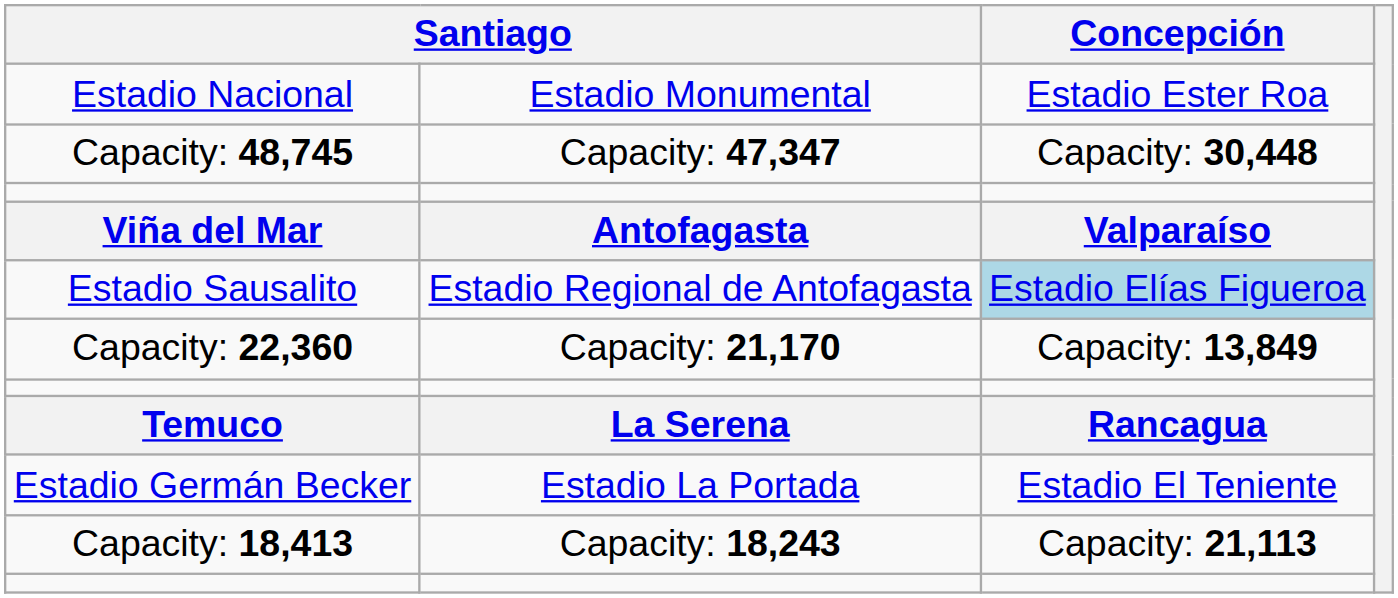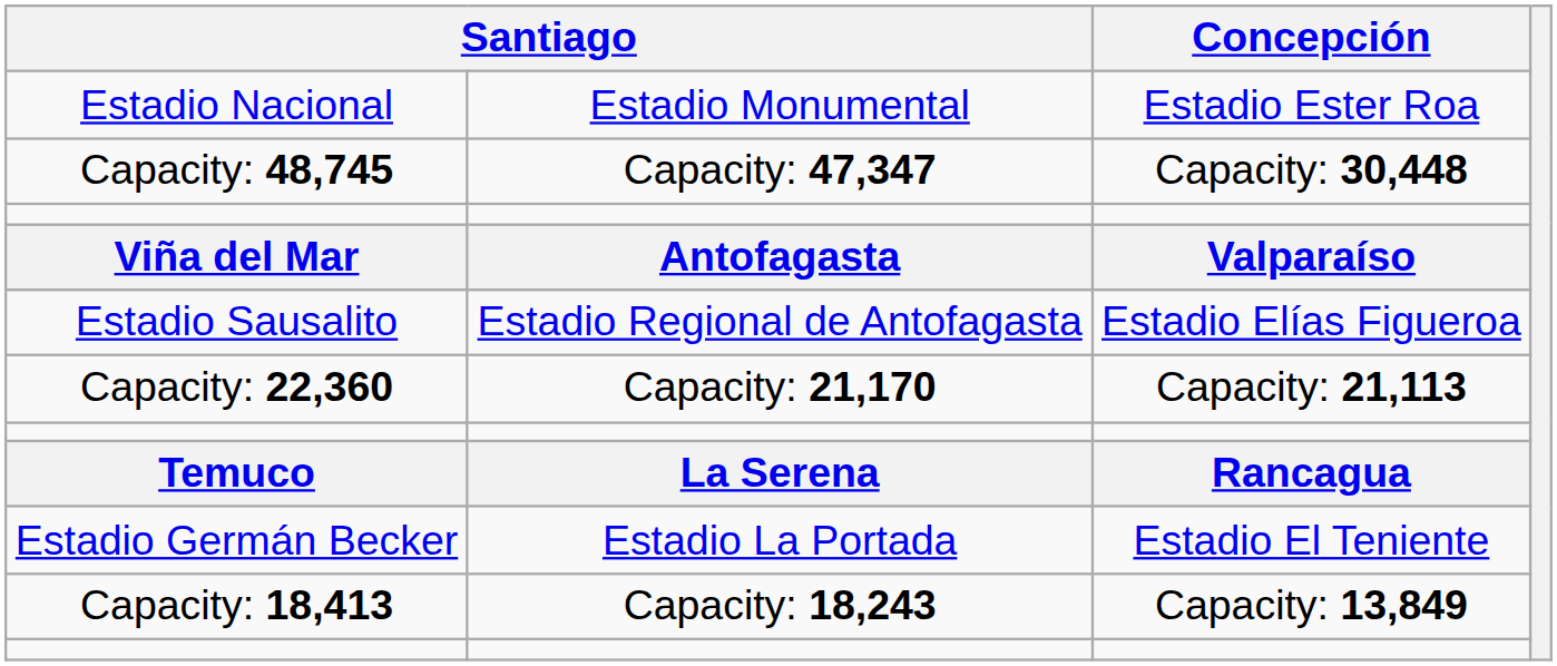 <table class="wikitable" style="text-align:center">
 <tr>
 <th colspan="2"><a href='#'>Santiago</a></th>
 <th><a href='#'>Concepción</a></th>
 <th rowspan="12"></th>
 </tr>
 <tr>
 <td><a href='#'>Estadio Nacional</a></td>
 <td><a href='#'>Estadio Monumental</a></td>
 <td><a href='#'>Estadio Ester Roa</a></td>
 </tr>
 <tr>
 <td>Capacity: <strong>48,745</strong></td>
 <td>Capacity: <strong>47,347</strong></td>
 <td>Capacity: <strong>30,448</strong></td>
 </tr>
 <tr>
 <td></td>
 <td></td>
 <td></td>
 </tr>
 <tr>
 <th><a href='#'>Viña del Mar</a></th>
 <th><a href='#'>Antofagasta</a></th>
 <th><a href='#'>Valparaíso</a></th>
 </tr>
 <tr>
 <td><a href='#'>Estadio Sausalito</a></td>
 <td><a href='#'>Estadio Regional de Antofagasta</a></td>
-<td style="background: lightblue;"><a href='#'>Estadio Elías Figueroa</a></td>
+<td><a href='#'>Estadio Elías Figueroa</a></td>
 </tr>
 <tr>
 <td>Capacity: <strong>22,360</strong></td>
 <td>Capacity: <strong>21,170</strong></td>
-<td>Capacity: <strong>13,849</strong></td>
+<td>Capacity: <strong>21,113</strong></td>
 </tr>
 <tr>
 <td></td>
 <td></td>
 <td></td>
 </tr>
 <tr>
 <th><a href='#'>Temuco</a></th>
 <th><a href='#'>La Serena</a></th>
 <th><a href='#'>Rancagua</a></th>
 </tr>
 <tr>
 <td><a href='#'>Estadio Germán Becker</a></td>
 <td><a href='#'>Estadio La Portada</a></td>
 <td><a href='#'>Estadio El Teniente</a></td>
 </tr>
 <tr>
 <td>Capacity: <strong>18,413</strong></td>
 <td>Capacity: <strong>18,243</strong></td>
-<td>Capacity: <strong>21,113</strong></td>
+<td>Capacity: <strong>13,849</strong></td>
 </tr>
 <tr>
 <td></td>
 <td></td>
 <td></td>
 </tr>
 </table>
